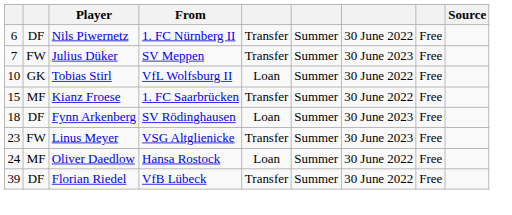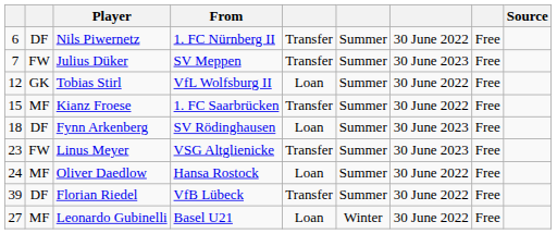 <table class="wikitable" style="text-align:center;">
 <tr>
 <th></th>
 <th></th>
 <th>Player</th>
 <th>From</th>
 <th></th>
 <th></th>
 <th></th>
 <th></th>
 <th>Source</th>
 </tr>
 <tr>
 <td>6</td>
 <td>DF</td>
 <td align="left"> <a href='#'>Nils Piwernetz</a></td>
 <td align="left"> <a href='#'>1. FC Nürnberg II</a></td>
 <td>Transfer</td>
 <td>Summer</td>
 <td>30 June 2022</td>
 <td>Free</td>
 <td></td>
 </tr>
 <tr>
 <td>7</td>
 <td>FW</td>
 <td align="left"> <a href='#'>Julius Düker</a></td>
 <td align="left"> <a href='#'>SV Meppen</a></td>
 <td>Transfer</td>
 <td>Summer</td>
 <td>30 June 2023</td>
 <td>Free</td>
 <td></td>
 </tr>
 <tr>
-<td>10</td>
+<td>12</td>
 <td>GK</td>
 <td align="left"> <a href='#'>Tobias Stirl</a></td>
 <td align="left"> <a href='#'>VfL Wolfsburg II</a></td>
 <td>Loan</td>
 <td>Summer</td>
 <td>30 June 2022</td>
 <td>Free</td>
 <td></td>
 </tr>
 <tr>
 <td>15</td>
 <td>MF</td>
 <td align="left"> <a href='#'>Kianz Froese</a></td>
 <td align="left"> <a href='#'>1. FC Saarbrücken</a></td>
 <td>Transfer</td>
 <td>Summer</td>
 <td>30 June 2022</td>
 <td>Free</td>
 <td></td>
 </tr>
 <tr>
 <td>18</td>
 <td>DF</td>
 <td align="left"> <a href='#'>Fynn Arkenberg</a></td>
 <td align="left"> <a href='#'>SV Rödinghausen</a></td>
 <td>Loan</td>
 <td>Summer</td>
 <td>30 June 2023</td>
 <td>Free</td>
 <td></td>
 </tr>
 <tr>
 <td>23</td>
 <td>FW</td>
 <td align="left"> <a href='#'>Linus Meyer</a></td>
 <td align="left"> <a href='#'>VSG Altglienicke</a></td>
 <td>Transfer</td>
 <td>Summer</td>
 <td>30 June 2023</td>
 <td>Free</td>
 <td></td>
 </tr>
 <tr>
 <td>24</td>
 <td>MF</td>
 <td align="left"> <a href='#'>Oliver Daedlow</a></td>
 <td align="left"> <a href='#'>Hansa Rostock</a></td>
 <td>Loan</td>
 <td>Summer</td>
 <td>30 June 2022</td>
 <td>Free</td>
 <td></td>
 </tr>
 <tr>
 <td>39</td>
 <td>DF</td>
 <td align="left"> <a href='#'>Florian Riedel</a></td>
 <td align="left"> <a href='#'>VfB Lübeck</a></td>
 <td>Transfer</td>
 <td>Summer</td>
 <td>30 June 2022</td>
 <td>Free</td>
 <td></td>
 </tr>
+<tr>
+<td>27</td>
+<td>MF</td>
+<td align="left"> <a href='#'>Leonardo Gubinelli</a></td>
+<td align="left"> <a href='#'>Basel U21</a></td>
+<td>Loan</td>
+<td>Winter</td>
+<td>30 June 2022</td>
+<td>Free</td>
+<td></td>
+</tr>
 </table>
